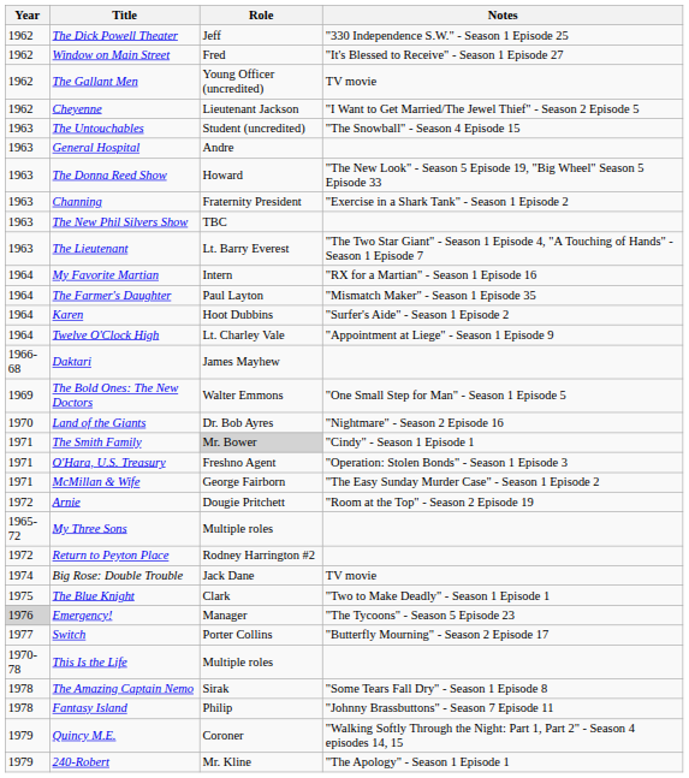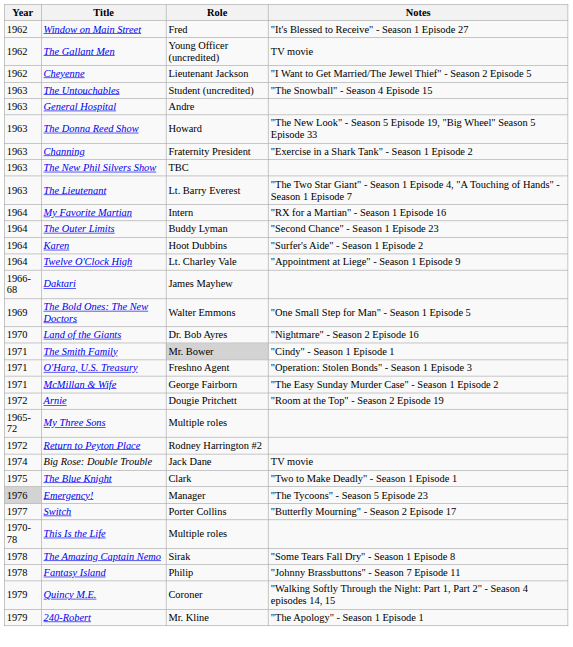 <table class="wikitable">
 <tr>
 <th>Year</th>
 <th>Title</th>
 <th>Role</th>
 <th>Notes</th>
-</tr>
-<tr>
-<td>1962</td>
-<td><em><a href='#'>The Dick Powell Theater</a></em></td>
-<td>Jeff</td>
-<td>"330 Independence S.W." - Season 1 Episode 25</td>
 </tr>
 <tr>
 <td>1962</td>
 <td><em><a href='#'>Window on Main Street</a></em></td>
 <td>Fred</td>
 <td>"It's Blessed to Receive" - Season 1 Episode 27</td>
 </tr>
 <tr>
 <td>1962</td>
 <td><em><a href='#'>The Gallant Men</a></em></td>
 <td>Young Officer (uncredited)</td>
 <td>TV movie</td>
 </tr>
 <tr>
 <td>1962</td>
 <td><em><a href='#'>Cheyenne</a></em></td>
 <td>Lieutenant Jackson</td>
 <td>"I Want to Get Married/The Jewel Thief" - Season 2 Episode 5</td>
 </tr>
 <tr>
 <td>1963</td>
 <td><em><a href='#'>The Untouchables</a></em></td>
 <td>Student (uncredited)</td>
 <td>"The Snowball" - Season 4 Episode 15</td>
 </tr>
 <tr>
 <td>1963</td>
 <td><em><a href='#'>General Hospital</a></em></td>
 <td>Andre</td>
 <td></td>
 </tr>
 <tr>
 <td>1963</td>
 <td><em><a href='#'>The Donna Reed Show</a></em></td>
 <td>Howard</td>
 <td>"The New Look" - Season 5 Episode 19, "Big Wheel" Season 5 Episode 33</td>
 </tr>
 <tr>
 <td>1963</td>
 <td><em><a href='#'>Channing</a></em></td>
 <td>Fraternity President</td>
 <td>"Exercise in a Shark Tank" - Season 1 Episode 2</td>
 </tr>
 <tr>
 <td>1963</td>
 <td><em><a href='#'>The New Phil Silvers Show</a></em></td>
 <td>TBC</td>
 <td></td>
 </tr>
 <tr>
 <td>1963</td>
 <td><em><a href='#'>The Lieutenant</a></em></td>
 <td>Lt. Barry Everest</td>
 <td>"The Two Star Giant" - Season 1 Episode 4, "A Touching of Hands" - Season 1 Episode 7</td>
 </tr>
 <tr>
 <td>1964</td>
 <td><em><a href='#'>My Favorite Martian</a></em></td>
 <td>Intern</td>
 <td>"RX for a Martian" - Season 1 Episode 16</td>
 </tr>
 <tr>
 <td>1964</td>
-<td><em><a href='#'>The Farmer's Daughter</a></em></td>
-<td>Paul Layton</td>
-<td>"Mismatch Maker" - Season 1 Episode 35</td>
+<td><em><a href='#'>The Outer Limits</a></em></td>
+<td>Buddy Lyman</td>
+<td>"Second Chance" - Season 1 Episode 23</td>
 </tr>
 <tr>
 <td>1964</td>
 <td><em><a href='#'>Karen</a></em></td>
 <td>Hoot Dubbins</td>
 <td>"Surfer's Aide" - Season 1 Episode 2</td>
 </tr>
 <tr>
 <td>1964</td>
 <td><em><a href='#'>Twelve O'Clock High</a></em></td>
 <td>Lt. Charley Vale</td>
 <td>"Appointment at Liege" - Season 1 Episode 9</td>
 </tr>
 <tr>
 <td>1966-68</td>
 <td><em><a href='#'>Daktari</a></em></td>
 <td>James Mayhew</td>
 <td></td>
 </tr>
 <tr>
 <td>1969</td>
 <td><em><a href='#'>The Bold Ones: The New Doctors</a></em></td>
 <td>Walter Emmons</td>
 <td>"One Small Step for Man" - Season 1 Episode 5</td>
 </tr>
 <tr>
 <td>1970</td>
 <td><em><a href='#'>Land of the Giants</a></em></td>
 <td>Dr. Bob Ayres</td>
 <td>"Nightmare" - Season 2 Episode 16</td>
 </tr>
 <tr>
 <td>1971</td>
 <td><em><a href='#'>The Smith Family</a></em></td>
 <td style="background: lightgrey;">Mr. Bower</td>
 <td>"Cindy" - Season 1 Episode 1</td>
 </tr>
 <tr>
 <td>1971</td>
 <td><em><a href='#'>O'Hara, U.S. Treasury</a></em></td>
 <td>Freshno Agent</td>
 <td>"Operation: Stolen Bonds" - Season 1 Episode 3</td>
 </tr>
 <tr>
 <td>1971</td>
 <td><em><a href='#'>McMillan & Wife</a></em></td>
 <td>George Fairborn</td>
 <td>"The Easy Sunday Murder Case" - Season 1 Episode 2</td>
 </tr>
 <tr>
 <td>1972</td>
 <td><em><a href='#'>Arnie</a></em></td>
 <td>Dougie Pritchett</td>
 <td>"Room at the Top" - Season 2 Episode 19</td>
 </tr>
 <tr>
 <td>1965-72</td>
 <td><em><a href='#'>My Three Sons</a></em></td>
 <td>Multiple roles</td>
 <td></td>
 </tr>
 <tr>
 <td>1972</td>
 <td><em><a href='#'>Return to Peyton Place</a></em></td>
 <td>Rodney Harrington #2</td>
 <td></td>
 </tr>
 <tr>
 <td>1974</td>
 <td><em>Big Rose: Double Trouble</em></td>
 <td>Jack Dane</td>
 <td>TV movie</td>
 </tr>
 <tr>
 <td>1975</td>
 <td><em><a href='#'>The Blue Knight</a></em></td>
 <td>Clark</td>
 <td>"Two to Make Deadly" - Season 1 Episode 1</td>
 </tr>
 <tr>
 <td style="background: lightgrey;">1976</td>
 <td><em><a href='#'>Emergency!</a></em></td>
 <td>Manager</td>
 <td>"The Tycoons" - Season 5 Episode 23</td>
 </tr>
 <tr>
 <td>1977</td>
 <td><em><a href='#'>Switch</a></em></td>
 <td>Porter Collins</td>
 <td>"Butterfly Mourning" - Season 2 Episode 17</td>
 </tr>
 <tr>
 <td>1970-78</td>
 <td><em><a href='#'>This Is the Life</a></em></td>
 <td>Multiple roles</td>
 <td></td>
 </tr>
 <tr>
 <td>1978</td>
 <td><em><a href='#'>The Amazing Captain Nemo</a></em></td>
 <td>Sirak</td>
 <td>"Some Tears Fall Dry" - Season 1 Episode 8</td>
 </tr>
 <tr>
 <td>1978</td>
 <td><em><a href='#'>Fantasy Island</a></em></td>
 <td>Philip</td>
 <td>"Johnny Brassbuttons" - Season 7 Episode 11</td>
 </tr>
 <tr>
 <td>1979</td>
 <td><em><a href='#'>Quincy M.E.</a></em></td>
 <td>Coroner</td>
 <td>"Walking Softly Through the Night: Part 1, Part 2" - Season 4 episodes 14, 15</td>
 </tr>
 <tr>
 <td>1979</td>
 <td><em><a href='#'>240-Robert</a></em></td>
 <td>Mr. Kline</td>
 <td>"The Apology" - Season 1 Episode 1</td>
 </tr>
 </table>
